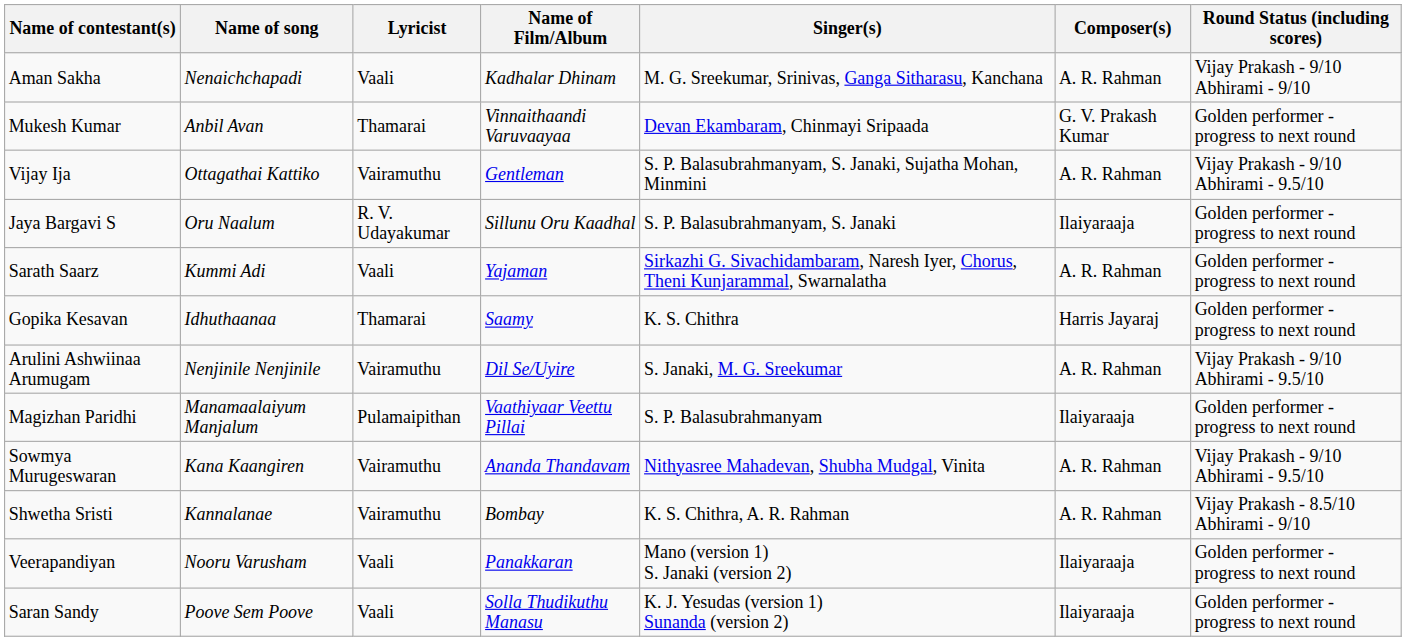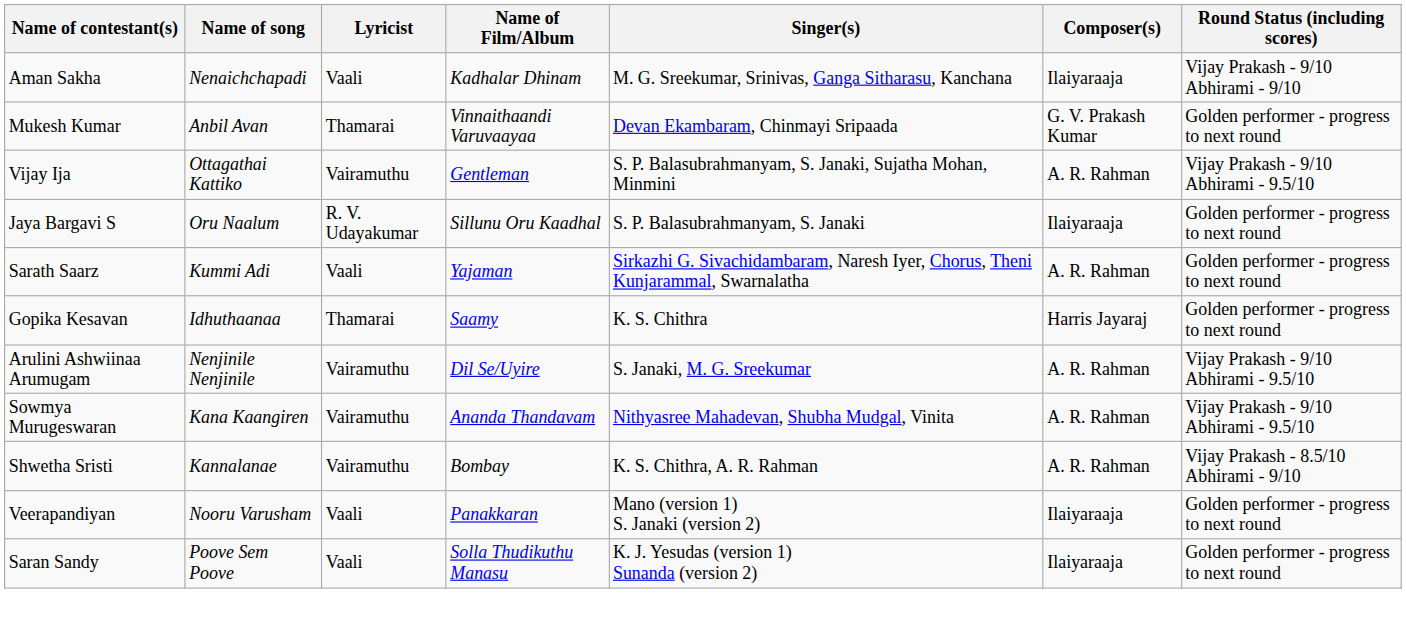 <table class="wikitable">
 <tr>
 <th>Name of contestant(s)</th>
 <th>Name of song</th>
 <th>Lyricist</th>
 <th>Name of Film/Album</th>
 <th>Singer(s)</th>
 <th>Composer(s)</th>
 <th>Round Status (including scores)</th>
 </tr>
 <tr>
 <td>Aman Sakha</td>
 <td><em>Nenaichchapadi</em></td>
 <td>Vaali</td>
 <td><em>Kadhalar Dhinam</em></td>
 <td>M. G. Sreekumar, Srinivas, <a href='#'>Ganga Sitharasu</a>, Kanchana</td>
-<td>A. R. Rahman</td>
+<td>Ilaiyaraaja</td>
 <td>Vijay Prakash - 9/10<br>Abhirami - 9/10</td>
 </tr>
 <tr>
 <td>Mukesh Kumar</td>
 <td><em>Anbil Avan</em></td>
 <td>Thamarai</td>
 <td><em>Vinnaithaandi Varuvaayaa</em></td>
 <td><a href='#'>Devan Ekambaram</a>, Chinmayi Sripaada</td>
 <td>G. V. Prakash Kumar</td>
 <td>Golden performer - progress to next round</td>
 </tr>
 <tr>
 <td>Vijay Ija</td>
 <td><em>Ottagathai Kattiko</em></td>
 <td>Vairamuthu</td>
 <td><a href='#'><em>Gentleman</em></a></td>
 <td>S. P. Balasubrahmanyam, S. Janaki, Sujatha Mohan, Minmini</td>
 <td>A. R. Rahman</td>
 <td>Vijay Prakash - 9/10<br>Abhirami - 9.5/10</td>
 </tr>
 <tr>
 <td>Jaya Bargavi S</td>
 <td><em>Oru Naalum</em></td>
 <td>R. V. Udayakumar</td>
 <td><em>Sillunu Oru Kaadhal</em></td>
 <td>S. P. Balasubrahmanyam, S. Janaki</td>
 <td>Ilaiyaraaja</td>
 <td>Golden performer - progress to next round</td>
 </tr>
 <tr>
 <td>Sarath Saarz</td>
 <td><em>Kummi Adi</em></td>
 <td>Vaali</td>
 <td><a href='#'><em>Yajaman</em></a></td>
 <td><a href='#'>Sirkazhi G. Sivachidambaram</a>, Naresh Iyer, <a href='#'>Chorus</a>, <a href='#'>Theni Kunjarammal</a>, Swarnalatha</td>
 <td>A. R. Rahman</td>
 <td>Golden performer - progress to next round</td>
 </tr>
 <tr>
 <td>Gopika Kesavan</td>
 <td><em>Idhuthaanaa</em></td>
 <td>Thamarai</td>
 <td><a href='#'><em>Saamy</em></a></td>
 <td>K. S. Chithra</td>
 <td>Harris Jayaraj</td>
 <td>Golden performer - progress to next round</td>
 </tr>
 <tr>
 <td>Arulini Ashwiinaa Arumugam</td>
 <td><em>Nenjinile Nenjinile</em></td>
 <td>Vairamuthu</td>
 <td><a href='#'><em>Dil Se/Uyire</em></a></td>
 <td>S. Janaki, <a href='#'>M. G. Sreekumar</a></td>
 <td>A. R. Rahman</td>
 <td>Vijay Prakash - 9/10<br>Abhirami - 9.5/10</td>
 </tr>
 <tr>
-<td>Magizhan Paridhi</td>
-<td><em>Manamaalaiyum Manjalum</em></td>
-<td>Pulamaipithan</td>
-<td><a href='#'><em>Vaathiyaar Veettu Pillai</em></a></td>
-<td>S. P. Balasubrahmanyam</td>
-<td>Ilaiyaraaja</td>
-<td>Golden performer - progress to next round</td>
-</tr>
-<tr>
 <td>Sowmya Murugeswaran</td>
 <td><em>Kana Kaangiren</em></td>
 <td>Vairamuthu</td>
 <td><a href='#'><em>Ananda Thandavam</em></a></td>
 <td><a href='#'>Nithyasree Mahadevan</a>, <a href='#'>Shubha Mudgal</a>, Vinita</td>
 <td>A. R. Rahman</td>
 <td>Vijay Prakash - 9/10<br>Abhirami - 9.5/10</td>
 </tr>
 <tr>
 <td>Shwetha Sristi</td>
 <td><em>Kannalanae</em></td>
 <td>Vairamuthu</td>
 <td><em>Bombay</em></td>
 <td>K. S. Chithra, A. R. Rahman</td>
 <td>A. R. Rahman</td>
 <td>Vijay Prakash - 8.5/10<br>Abhirami - 9/10</td>
 </tr>
 <tr>
 <td>Veerapandiyan</td>
 <td><em>Nooru Varusham</em></td>
 <td>Vaali</td>
 <td><a href='#'><em>Panakkaran</em></a></td>
 <td>Mano (version 1)<br>S. Janaki (version 2)</td>
 <td>Ilaiyaraaja</td>
 <td>Golden performer - progress to next round</td>
 </tr>
 <tr>
 <td>Saran Sandy</td>
 <td><em>Poove Sem Poove</em></td>
 <td>Vaali</td>
 <td><a href='#'><em>Solla Thudikuthu Manasu</em></a></td>
 <td>K. J. Yesudas (version 1)<br><a href='#'>Sunanda</a> (version 2)</td>
 <td>Ilaiyaraaja</td>
 <td>Golden performer - progress to next round</td>
 </tr>
 </table>
